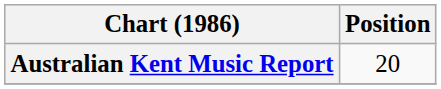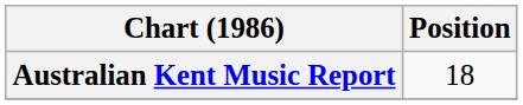 <table class="wikitable sortable plainrowheaders">
 <tr>
 <th scope="col">Chart (1986)</th>
 <th scope="col">Position</th>
 </tr>
 <tr>
 <th scope="row">Australian <a href='#'>Kent Music Report</a></th>
-<td style="text-align:center;">20</td>
+<td style="text-align:center;">18</td>
 </tr>
 <tr>
 </tr>
 </table>
